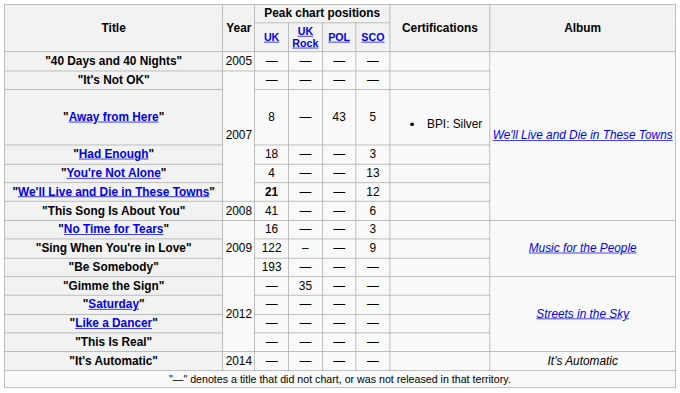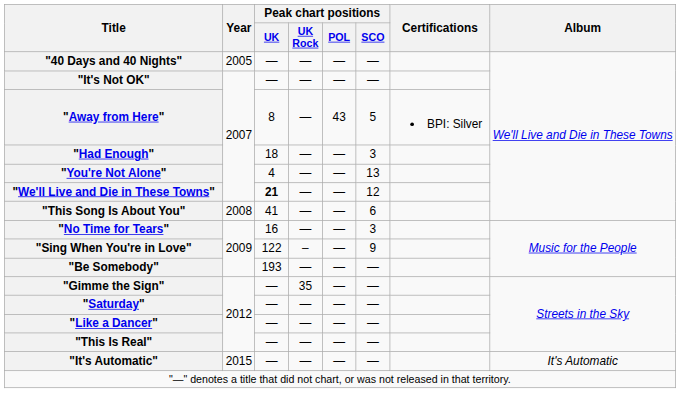 <table class="wikitable plainrowheaders" style="text-align:center;">
 <tr>
 <th scope="col" rowspan="2" style="width:18em;">Title</th>
 <th scope="col" rowspan="2">Year</th>
 <th scope="col" colspan="4">Peak chart positions</th>
 <th scope="col" rowspan="2" style="width:8em;">Certifications</th>
 <th scope="col" rowspan="2">Album</th>
 </tr>
 <tr>
 <th scope="col" style="width:2.7em;font-size:90%;"><a href='#'>UK</a><br></th>
 <th scope="col" style="width:2.7em;font-size:90%;"><a href='#'>UK<br>Rock</a> <br></th>
 <th scope="col" style="width:2.7em;font-size:90%;"><a href='#'>POL</a><br></th>
 <th scope="col" style="width:2.7em;font-size:90%;"><a href='#'>SCO</a><br></th>
 </tr>
 <tr>
 <th scope="row">"40 Days and 40 Nights"</th>
 <td>2005</td>
 <td>—</td>
 <td>—</td>
 <td>—</td>
 <td>—</td>
 <td></td>
 <td rowspan="7"><em><a href='#'>We'll Live and Die in These Towns</a></em></td>
 </tr>
 <tr>
 <th scope="row">"It's Not OK"</th>
 <td rowspan="5">2007</td>
 <td>—</td>
 <td>—</td>
 <td>—</td>
 <td>—</td>
 <td></td>
 </tr>
 <tr>
 <th scope="row">"<a href='#'>Away from Here</a>"</th>
 <td>8</td>
 <td>—</td>
 <td>43</td>
 <td>5</td>
 <td><br><ul><li>BPI: Silver</li></ul></td>
 </tr>
 <tr>
 <th scope="row">"<a href='#'>Had Enough</a>"</th>
 <td>18</td>
 <td>—</td>
 <td>—</td>
 <td>3</td>
 <td></td>
 </tr>
 <tr>
 <th scope="row">"<a href='#'>You're Not Alone</a>"</th>
 <td>4</td>
 <td>—</td>
 <td>—</td>
 <td>13</td>
 <td></td>
 </tr>
 <tr>
 <th scope="row">"<a href='#'>We'll Live and Die in These Towns</a>"</th>
 <td><strong>21</strong></td>
 <td>—</td>
 <td>—</td>
 <td>12</td>
 <td></td>
 </tr>
 <tr>
 <th scope="row">"This Song Is About You"</th>
 <td>2008</td>
 <td>41</td>
 <td>—</td>
 <td>—</td>
 <td>6</td>
 <td></td>
 </tr>
 <tr>
 <th scope="row">"<a href='#'>No Time for Tears</a>"</th>
 <td rowspan="3">2009</td>
 <td>16</td>
 <td>—</td>
 <td>—</td>
 <td>3</td>
 <td></td>
 <td rowspan="3"><em><a href='#'>Music for the People</a></em></td>
 </tr>
 <tr>
 <th scope="row">"Sing When You're in Love"</th>
 <td>122</td>
 <td>–</td>
 <td>—</td>
 <td>9</td>
 <td></td>
 </tr>
 <tr>
 <th scope="row">"Be Somebody"</th>
 <td>193</td>
 <td>—</td>
 <td>—</td>
 <td>—</td>
 <td></td>
 </tr>
 <tr>
 <th scope="row">"Gimme the Sign"</th>
 <td rowspan="4">2012</td>
 <td>—</td>
 <td>35</td>
 <td>—</td>
 <td>—</td>
 <td></td>
 <td rowspan="4"><em><a href='#'>Streets in the Sky</a></em></td>
 </tr>
 <tr>
 <th scope="row">"<a href='#'>Saturday</a>"</th>
 <td>—</td>
 <td>—</td>
 <td>—</td>
 <td>—</td>
 <td></td>
 </tr>
 <tr>
 <th scope="row">"<a href='#'>Like a Dancer</a>"</th>
 <td>—</td>
 <td>—</td>
 <td>—</td>
 <td>—</td>
 <td></td>
 </tr>
 <tr>
 <th scope="row">"This Is Real"</th>
 <td>—</td>
 <td>—</td>
 <td>—</td>
 <td>—</td>
 <td></td>
 </tr>
 <tr>
 <th scope="row">"It's Automatic"</th>
-<td>2014</td>
+<td>2015</td>
 <td>—</td>
 <td>—</td>
 <td>—</td>
 <td>—</td>
 <td></td>
 <td><em>It's Automatic</em></td>
 </tr>
 <tr>
 <td colspan="10" style="font-size:90%">"—" denotes a title that did not chart, or was not released in that territory.</td>
 </tr>
 </table>
